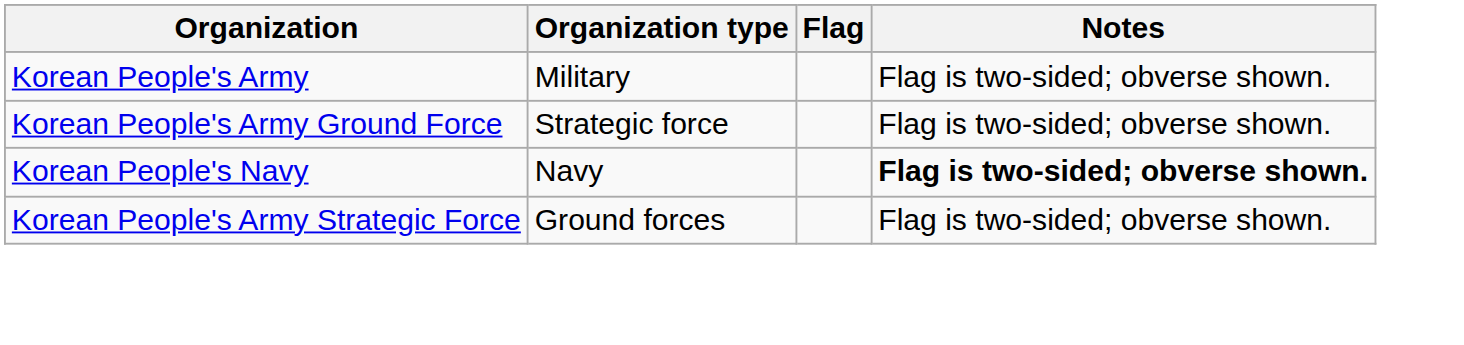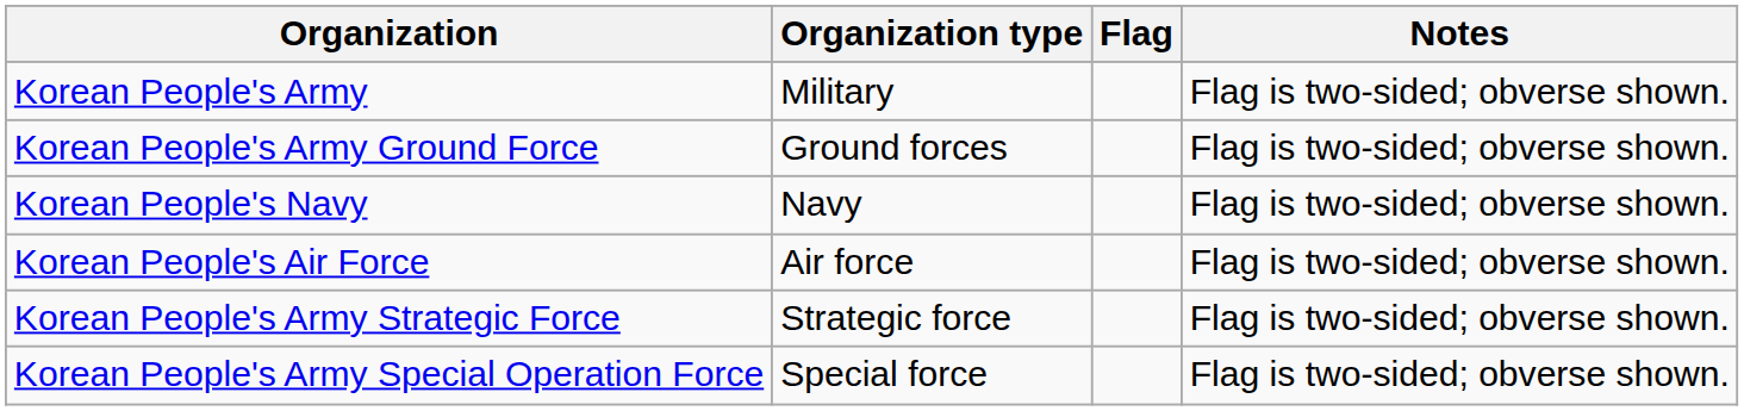 <table class="wikitable">
 <tr>
 <th>Organization</th>
 <th>Organization type</th>
 <th>Flag</th>
 <th>Notes</th>
 </tr>
 <tr>
 <td><a href='#'>Korean People's Army</a></td>
 <td>Military</td>
 <td></td>
 <td>Flag is two-sided; obverse shown.</td>
 </tr>
 <tr>
 <td><a href='#'>Korean People's Army Ground Force</a></td>
-<td>Strategic force</td>
+<td>Ground forces</td>
 <td></td>
 <td>Flag is two-sided; obverse shown.</td>
 </tr>
 <tr>
 <td><a href='#'>Korean People's Navy</a></td>
 <td>Navy</td>
 <td></td>
-<td><strong>Flag is two-sided; obverse shown.</strong></td>
+<td>Flag is two-sided; obverse shown.</td>
+</tr>
+<tr>
+<td><a href='#'>Korean People's Air Force</a></td>
+<td>Air force</td>
+<td></td>
+<td>Flag is two-sided; obverse shown.</td>
 </tr>
 <tr>
 <td><a href='#'>Korean People's Army Strategic Force</a></td>
-<td>Ground forces</td>
+<td>Strategic force</td>
+<td></td>
+<td>Flag is two-sided; obverse shown.</td>
+</tr>
+<tr>
+<td><a href='#'>Korean People's Army Special Operation Force</a></td>
+<td>Special force</td>
 <td></td>
 <td>Flag is two-sided; obverse shown.</td>
 </tr>
 </table>
